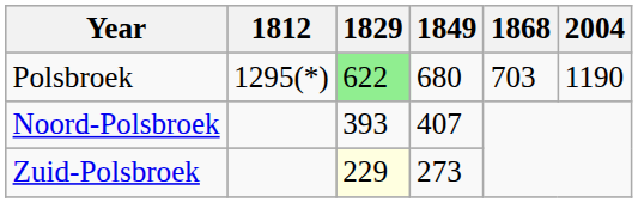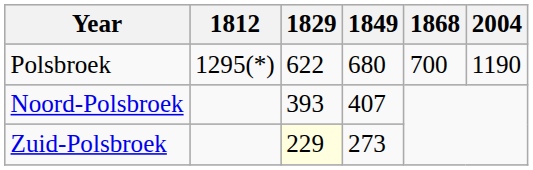 <table class="wikitable">
 <tr>
 <th>Year</th>
 <th>1812 </th>
 <th>1829 </th>
 <th>1849 </th>
 <th>1868 </th>
 <th>2004 </th>
 </tr>
 <tr>
 <td>Polsbroek</td>
 <td>1295(*)</td>
-<td style="background: lightgreen;">622</td>
+<td>622</td>
 <td>680</td>
-<td>703</td>
+<td>700</td>
 <td>1190</td>
 </tr>
 <tr>
 <td><a href='#'>Noord-Polsbroek</a></td>
 <td></td>
 <td>393</td>
 <td>407</td>
 </tr>
 <tr>
 <td><a href='#'>Zuid-Polsbroek</a></td>
 <td></td>
 <td style="background: lightyellow;">229</td>
 <td>273</td>
 </tr>
 </table>
